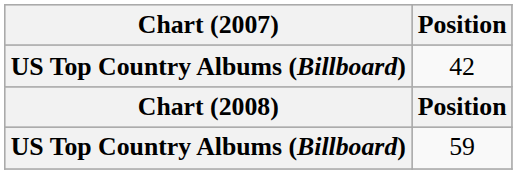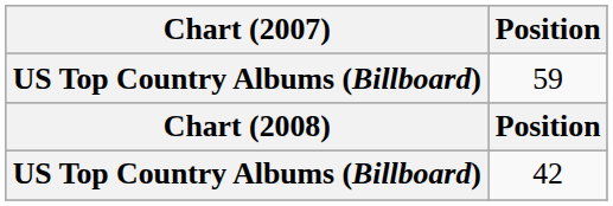 <table class="wikitable plainrowheaders" style="text-align:center">
 <tr>
 <th scope="col">Chart (2007)</th>
 <th scope="col">Position</th>
 </tr>
 <tr>
 <th scope="row">US Top Country Albums (<em>Billboard</em>)</th>
-<td>42</td>
+<td>59</td>
 </tr>
 <tr>
 <th scope="col">Chart (2008)</th>
 <th scope="col">Position</th>
 </tr>
 <tr>
 <th scope="row">US Top Country Albums (<em>Billboard</em>)</th>
-<td>59</td>
+<td>42</td>
 </tr>
 </table>
